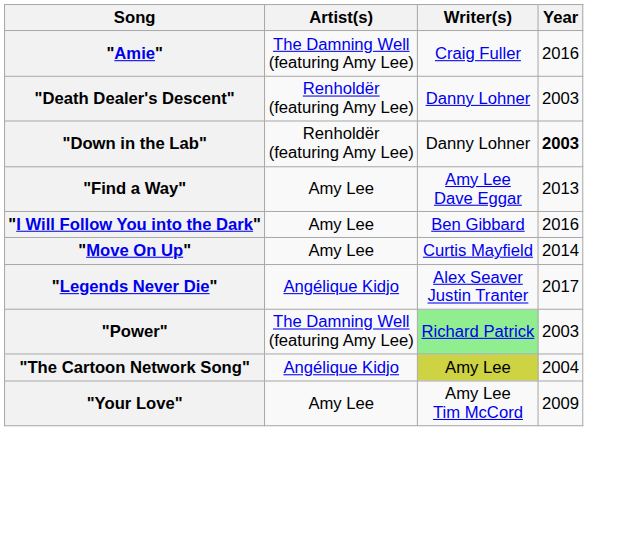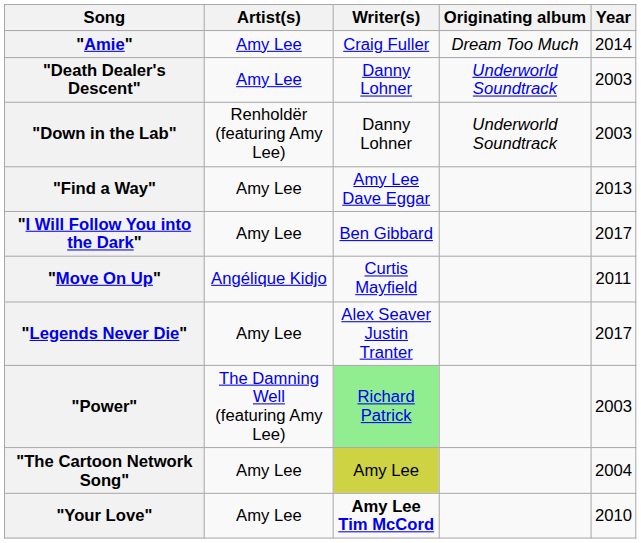 <table class="wikitable sortable plainrowheaders" style="text-align:center;">
 <tr>
 <th scope="col">Song</th>
 <th scope="col">Artist(s)</th>
 <th scope="col" class="unsortable">Writer(s)</th>
+<th scope="col">Originating album</th>
 <th scope="col">Year</th>
 </tr>
 <tr>
 <th scope=row>"<a href='#'>Amie</a>"<br></th>
-<td><a href='#'>The Damning Well</a><br>(featuring Amy Lee)</td>
+<td><a href='#'>Amy Lee</a></td>
 <td><a href='#'>Craig Fuller</a></td>
-<td>2016</td>
+<td><em>Dream Too Much</em></td>
+<td>2014</td>
 </tr>
 <tr>
 <th scope=row>"Death Dealer's Descent"<br></th>
-<td><a href='#'>Renholdër </a><br>(featuring Amy Lee)</td>
+<td><a href='#'>Amy Lee</a></td>
 <td><a href='#'>Danny Lohner</a></td>
+<td><em><a href='#'>Underworld Soundtrack</a></em></td>
 <td>2003</td>
 </tr>
 <tr>
 <th scope=row>"Down in the Lab"<br></th>
 <td>Renholdër <br>(featuring Amy Lee)</td>
 <td>Danny Lohner</td>
-<td><strong>2003</strong></td>
+<td><em>Underworld Soundtrack</em></td>
+<td>2003</td>
 </tr>
 <tr>
 <th scope=row>"Find a Way"</th>
 <td>Amy Lee</td>
 <td><a href='#'>Amy Lee</a><br><a href='#'>Dave Eggar</a></td>
+<td></td>
 <td>2013</td>
 </tr>
 <tr>
 <th scope=row>"<a href='#'>I Will Follow You into the Dark</a>"<br></th>
 <td>Amy Lee</td>
 <td><a href='#'>Ben Gibbard</a></td>
-<td>2016</td>
+<td></td>
+<td>2017</td>
 </tr>
 <tr>
 <th scope=row>"<a href='#'>Move On Up</a>"<br></th>
-<td>Amy Lee</td>
+<td><a href='#'>Angélique Kidjo</a><br></td>
 <td><a href='#'>Curtis Mayfield</a></td>
-<td>2014</td>
+<td></td>
+<td>2011</td>
 </tr>
 <tr>
 <th scope=row>"<a href='#'>Legends Never Die</a>"<br></th>
-<td><a href='#'>Angélique Kidjo</a><br></td>
+<td>Amy Lee</td>
 <td><a href='#'>Alex Seaver</a><br><a href='#'>Justin Tranter</a></td>
+<td></td>
 <td>2017</td>
 </tr>
 <tr>
 <th scope=row>"Power"<br></th>
 <td><a href='#'>The Damning Well</a><br>(featuring Amy Lee)</td>
 <td style="background: lightgreen;"><a href='#'>Richard Patrick</a></td>
+<td></td>
 <td>2003</td>
 </tr>
 <tr>
 <th scope=row>"The Cartoon Network Song"</th>
-<td><a href='#'>Angélique Kidjo</a><br></td>
+<td>Amy Lee</td>
 <td style="background-color:#ced343">Amy Lee </td>
+<td></td>
 <td>2004</td>
 </tr>
 <tr>
 <th scope=row>"Your Love"</th>
 <td>Amy Lee</td>
-<td>Amy Lee<br><a href='#'>Tim McCord</a></td>
-<td>2009</td>
+<td><strong>Amy Lee<br><a href='#'>Tim McCord</a></strong></td>
+<td></td>
+<td>2010</td>
 </tr>
 </table>
